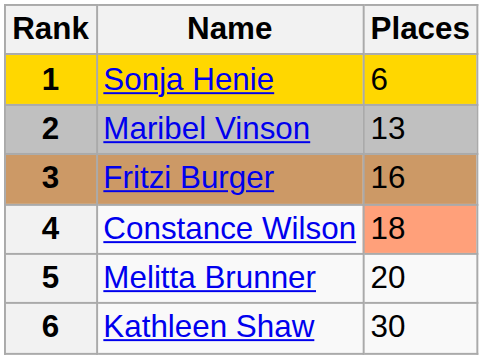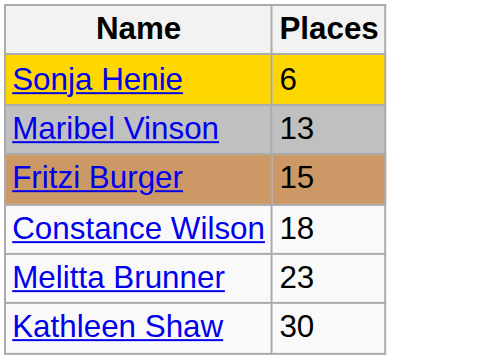 <table class="wikitable">
 <tr>
-<th>Rank</th>
 <th>Name</th>
 <th>Places</th>
 </tr>
 <tr bgcolor=gold>
-<td align=center><strong>1</strong></td>
 <td> <a href='#'>Sonja Henie</a></td>
 <td>6</td>
 </tr>
 <tr bgcolor=silver>
-<td align=center><strong>2</strong></td>
 <td> <a href='#'>Maribel Vinson</a></td>
 <td>13</td>
 </tr>
 <tr bgcolor=cc9966>
-<td align=center><strong>3</strong></td>
 <td> <a href='#'>Fritzi Burger</a></td>
-<td>16</td>
+<td>15</td>
 </tr>
 <tr>
-<th>4</th>
 <td> <a href='#'>Constance Wilson</a></td>
-<td style="background: lightsalmon;">18</td>
+<td>18</td>
 </tr>
 <tr>
-<th>5</th>
 <td> <a href='#'>Melitta Brunner</a></td>
-<td>20</td>
+<td>23</td>
 </tr>
 <tr>
-<th>6</th>
 <td> <a href='#'>Kathleen Shaw</a></td>
 <td>30</td>
 </tr>
 </table>
